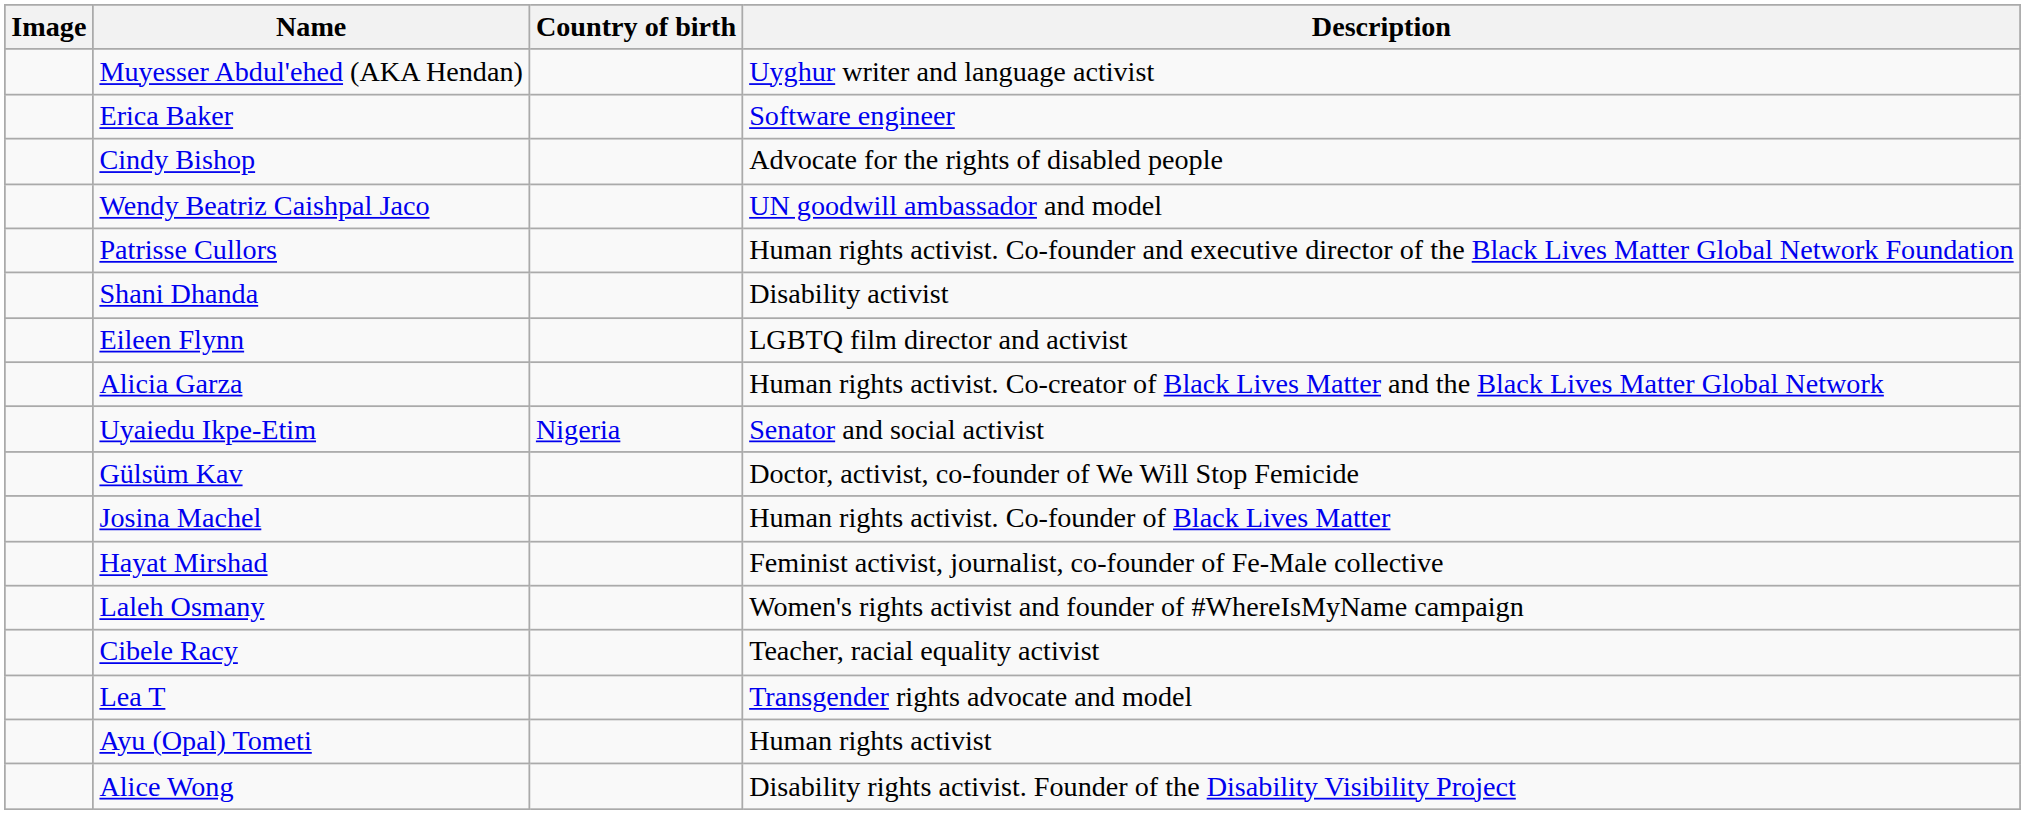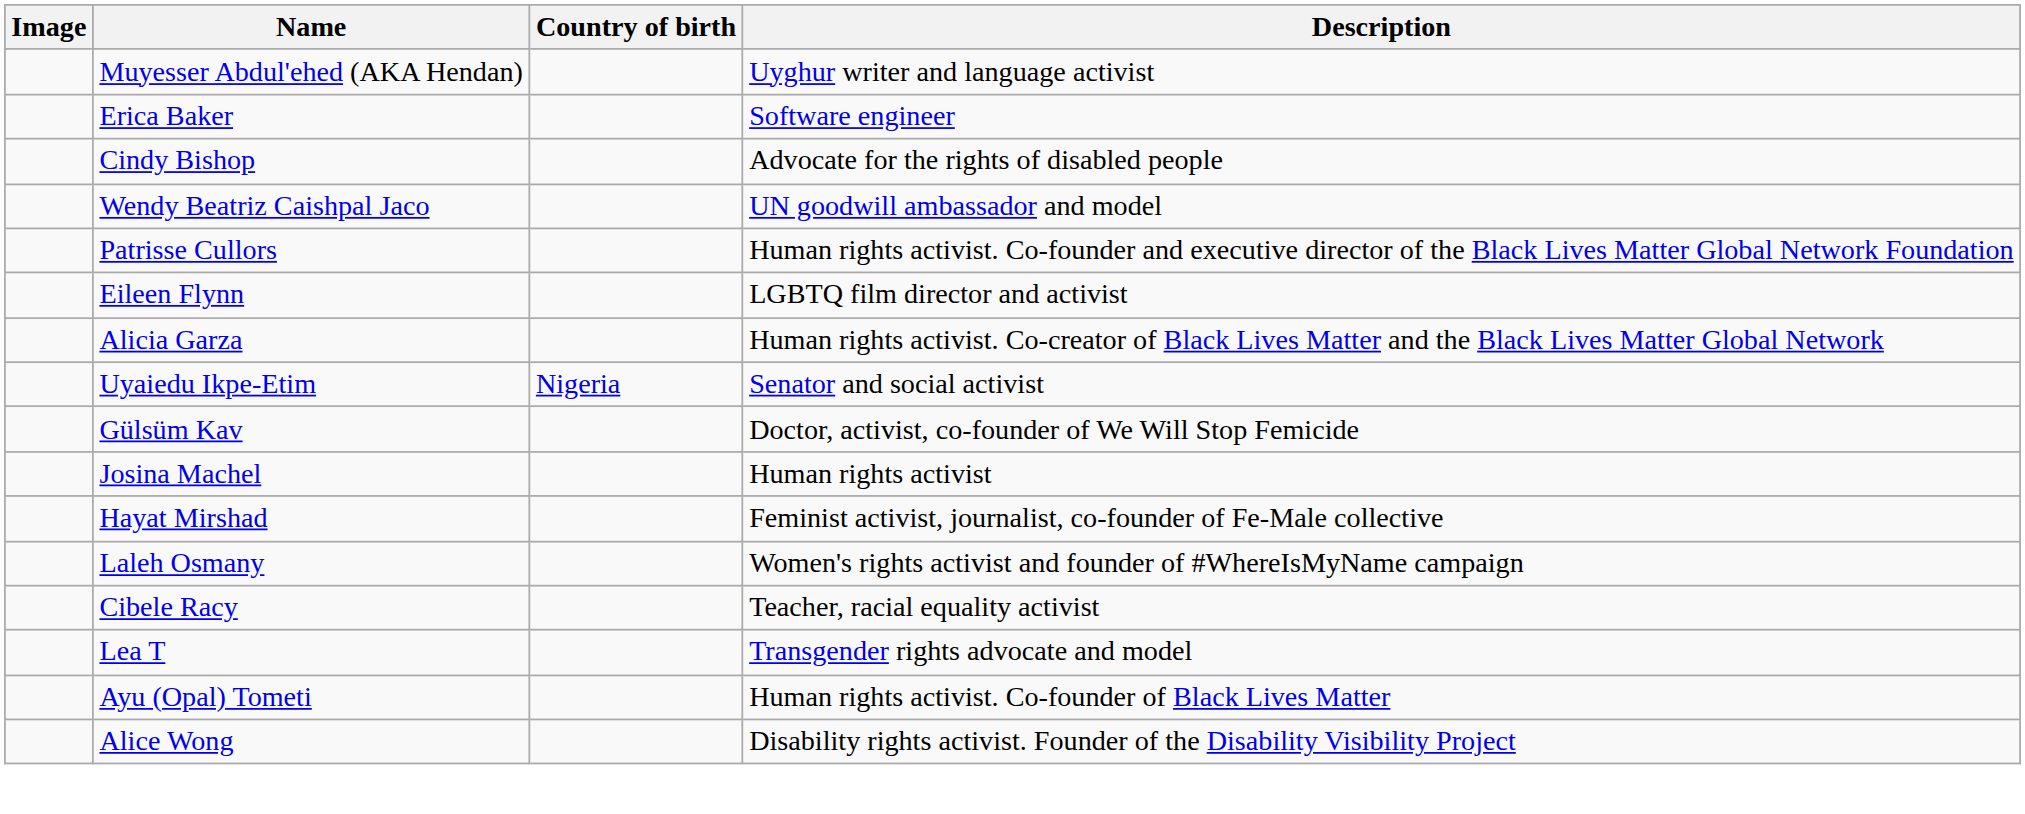 <table class="wikitable sortable">
 <tr>
 <th>Image</th>
 <th>Name</th>
 <th>Country of birth</th>
 <th>Description</th>
 </tr>
 <tr>
 <td></td>
 <td><a href='#'>Muyesser Abdul'ehed</a> (AKA Hendan)</td>
 <td></td>
 <td><a href='#'>Uyghur</a> writer and language activist</td>
 </tr>
 <tr>
 <td></td>
 <td><a href='#'>Erica Baker</a></td>
 <td></td>
 <td><a href='#'>Software engineer</a></td>
 </tr>
 <tr>
 <td></td>
 <td><a href='#'>Cindy Bishop</a></td>
 <td></td>
 <td>Advocate for the rights of disabled people</td>
 </tr>
 <tr>
 <td></td>
 <td><a href='#'>Wendy Beatriz Caishpal Jaco</a></td>
 <td></td>
 <td><a href='#'>UN goodwill ambassador</a> and model</td>
 </tr>
 <tr>
 <td></td>
 <td><a href='#'>Patrisse Cullors</a></td>
 <td></td>
 <td>Human rights activist. Co-founder and executive director of the <a href='#'>Black Lives Matter Global Network Foundation</a></td>
 </tr>
 <tr>
 <td></td>
-<td><a href='#'>Shani Dhanda</a></td>
-<td></td>
-<td>Disability activist</td>
-</tr>
-<tr>
-<td></td>
 <td><a href='#'>Eileen Flynn</a></td>
 <td></td>
 <td>LGBTQ film director and activist</td>
 </tr>
 <tr>
 <td></td>
 <td><a href='#'>Alicia Garza</a></td>
 <td></td>
 <td>Human rights activist. Co-creator of <a href='#'>Black Lives Matter</a> and the <a href='#'>Black Lives Matter Global Network</a></td>
 </tr>
 <tr>
 <td></td>
 <td><a href='#'>Uyaiedu Ikpe-Etim</a></td>
 <td> <a href='#'>Nigeria</a></td>
 <td><a href='#'>Senator</a> and social activist</td>
 </tr>
 <tr>
 <td></td>
 <td><a href='#'>Gülsüm Kav</a></td>
 <td></td>
 <td>Doctor, activist, co-founder of We Will Stop Femicide</td>
 </tr>
 <tr>
 <td></td>
 <td><a href='#'>Josina Machel</a></td>
 <td></td>
-<td>Human rights activist. Co-founder of <a href='#'>Black Lives Matter</a></td>
+<td>Human rights activist</td>
 </tr>
 <tr>
 <td></td>
 <td><a href='#'>Hayat Mirshad</a></td>
 <td></td>
 <td>Feminist activist, journalist, co-founder of Fe-Male collective</td>
 </tr>
 <tr>
 <td></td>
 <td><a href='#'>Laleh Osmany</a></td>
 <td></td>
 <td>Women's rights activist and founder of #WhereIsMyName campaign</td>
 </tr>
 <tr>
 <td></td>
 <td><a href='#'>Cibele Racy</a></td>
 <td></td>
 <td>Teacher, racial equality activist</td>
 </tr>
 <tr>
 <td></td>
 <td><a href='#'>Lea T</a></td>
 <td></td>
 <td><a href='#'>Transgender</a> rights advocate and model</td>
 </tr>
 <tr>
 <td></td>
 <td><a href='#'>Ayu (Opal) Tometi</a></td>
 <td></td>
-<td>Human rights activist</td>
+<td>Human rights activist. Co-founder of <a href='#'>Black Lives Matter</a></td>
 </tr>
 <tr>
 <td></td>
 <td><a href='#'>Alice Wong</a></td>
 <td></td>
 <td>Disability rights activist. Founder of the <a href='#'>Disability Visibility Project</a></td>
 </tr>
 </table>
